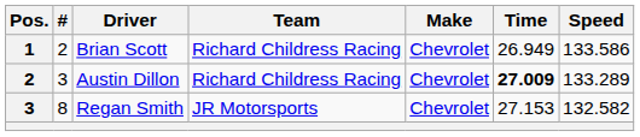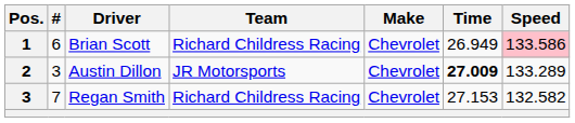 <table class="wikitable" style="font-size:95%">
 <tr>
 <th>Pos.</th>
 <th>#</th>
 <th>Driver</th>
 <th>Team</th>
 <th>Make</th>
 <th>Time</th>
 <th>Speed</th>
 </tr>
 <tr>
 <th>1</th>
-<td>2</td>
+<td>6</td>
 <td><a href='#'>Brian Scott</a></td>
 <td><a href='#'>Richard Childress Racing</a></td>
 <td><a href='#'>Chevrolet</a></td>
 <td>26.949</td>
-<td>133.586</td>
+<td style="background: pink;">133.586</td>
 </tr>
 <tr>
 <th>2</th>
 <td>3</td>
 <td><a href='#'>Austin Dillon</a></td>
-<td><a href='#'>Richard Childress Racing</a></td>
+<td><a href='#'>JR Motorsports</a></td>
 <td><a href='#'>Chevrolet</a></td>
 <td><strong>27.009</strong></td>
 <td>133.289</td>
 </tr>
 <tr>
 <th>3</th>
-<td>8</td>
+<td>7</td>
 <td><a href='#'>Regan Smith</a></td>
-<td><a href='#'>JR Motorsports</a></td>
+<td><a href='#'>Richard Childress Racing</a></td>
 <td><a href='#'>Chevrolet</a></td>
 <td>27.153</td>
 <td>132.582</td>
 </tr>
 <tr>
 <th colspan="7"></th>
 </tr>
 </table>
